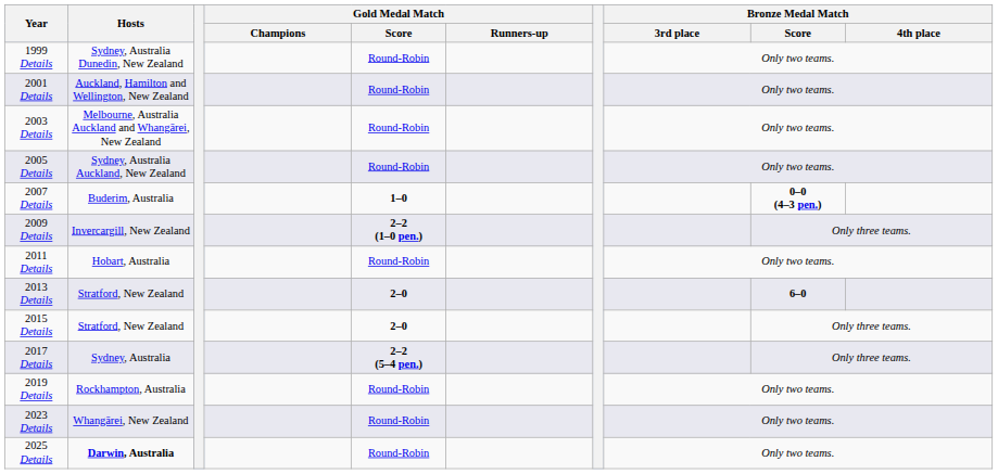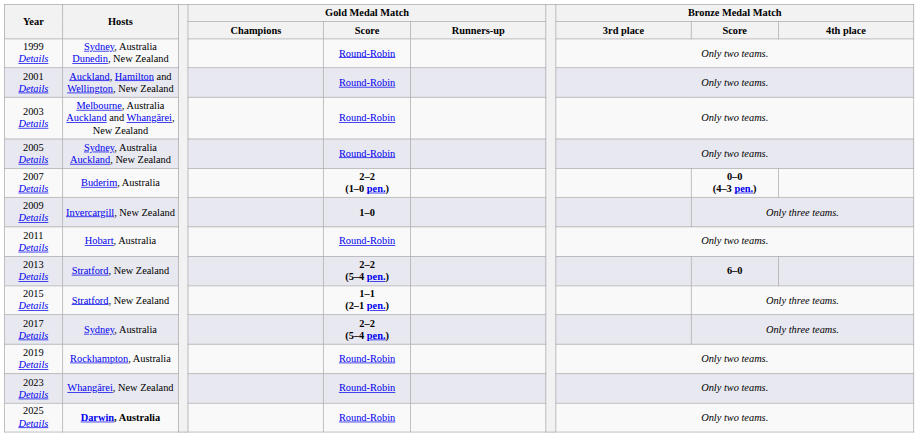 <table class="wikitable" style="font-size:90%; width: 100%; text-align: center;">
 <tr bgcolor=#c1d8ff>
 <th rowspan=2 width=6%>Year</th>
 <th rowspan=2 width=12%>Hosts</th>
 <th width=1% rowspan=16 bgcolor=ffffff></th>
 <th colspan=3>Gold Medal Match</th>
 <th width=1% rowspan=16 bgcolor=ffffff></th>
 <th colspan=3>Bronze Medal Match</th>
 </tr>
 <tr bgcolor=#efefef>
 <th width=14%>Champions</th>
 <th width=9%>Score</th>
 <th width=14%>Runners-up</th>
 <th width=14%>3rd place</th>
 <th width=9%>Score</th>
 <th width=14%>4th place</th>
 </tr>
 <tr>
 <td>1999<br><em><a href='#'>Details</a></em></td>
 <td><a href='#'>Sydney</a>, Australia<br><a href='#'>Dunedin</a>, New Zealand</td>
 <td><strong></strong></td>
 <td><a href='#'>Round-Robin</a></td>
 <td></td>
 <td colspan=3><em>Only two teams.</em></td>
 </tr>
 <tr bgcolor=#E8E8F0>
 <td>2001<br><em><a href='#'>Details</a></em></td>
 <td><a href='#'>Auckland</a>, <a href='#'>Hamilton</a> and <a href='#'>Wellington</a>, New Zealand</td>
 <td><strong></strong></td>
 <td><a href='#'>Round-Robin</a></td>
 <td></td>
 <td colspan=3><em>Only two teams.</em></td>
 </tr>
 <tr>
 <td>2003<br><em><a href='#'>Details</a></em></td>
 <td><a href='#'>Melbourne</a>, Australia<br><a href='#'>Auckland</a> and <a href='#'>Whangārei</a>, New Zealand</td>
 <td><strong></strong></td>
 <td><a href='#'>Round-Robin</a></td>
 <td></td>
 <td colspan=3><em>Only two teams.</em></td>
 </tr>
 <tr bgcolor=#E8E8F0>
 <td>2005<br><em><a href='#'>Details</a></em></td>
 <td><a href='#'>Sydney</a>, Australia<br><a href='#'>Auckland</a>, New Zealand</td>
 <td><strong></strong></td>
 <td><a href='#'>Round-Robin</a></td>
 <td></td>
 <td colspan=3><em>Only two teams.</em></td>
 </tr>
 <tr>
 <td>2007<br><em><a href='#'>Details</a></em></td>
 <td><a href='#'>Buderim</a>, Australia</td>
 <td><strong></strong></td>
-<td><strong>1–0</strong></td>
+<td><strong>2–2</strong><br><strong>(1–0 <a href='#'>pen.</a>)</strong></td>
 <td></td>
 <td></td>
 <td><strong>0–0</strong><br><strong>(4–3 <a href='#'>pen.</a>)</strong></td>
 <td></td>
 </tr>
 <tr bgcolor=#E8E8F0>
 <td>2009<br><em><a href='#'>Details</a></em></td>
 <td><a href='#'>Invercargill</a>, New Zealand</td>
 <td><strong></strong></td>
-<td><strong>2–2</strong><br><strong>(1–0 <a href='#'>pen.</a>)</strong></td>
+<td><strong>1–0</strong></td>
 <td></td>
 <td></td>
 <td colspan=2><em>Only three teams.</em></td>
 </tr>
 <tr>
 <td>2011<br><em><a href='#'>Details</a></em></td>
 <td><a href='#'>Hobart</a>, Australia</td>
 <td><strong></strong></td>
 <td><a href='#'>Round-Robin</a></td>
 <td></td>
 <td colspan=3><em>Only two teams.</em></td>
 </tr>
 <tr bgcolor=#E8E8F0>
 <td>2013<br><em><a href='#'>Details</a></em></td>
 <td><a href='#'>Stratford</a>, New Zealand</td>
 <td><strong></strong></td>
-<td><strong>2–0</strong></td>
+<td><strong>2–2</strong><br><strong>(5–4 <a href='#'>pen.</a>)</strong></td>
 <td></td>
 <td></td>
 <td><strong>6–0</strong></td>
 <td></td>
 </tr>
 <tr>
 <td>2015<br><em><a href='#'>Details</a></em></td>
 <td><a href='#'>Stratford</a>, New Zealand</td>
 <td><strong></strong></td>
-<td><strong>2–0</strong></td>
+<td><strong>1–1</strong><br><strong>(2–1 <a href='#'>pen.</a>)</strong></td>
 <td></td>
 <td></td>
 <td colspan=2><em>Only three teams.</em></td>
 </tr>
 <tr bgcolor=#E8E8F0>
 <td>2017<br><em><a href='#'>Details</a></em></td>
 <td><a href='#'>Sydney</a>, Australia</td>
 <td><strong></strong></td>
 <td><strong>2–2</strong><br><strong>(5–4 <a href='#'>pen.</a>)</strong></td>
 <td></td>
 <td></td>
 <td colspan=2><em>Only three teams.</em></td>
 </tr>
 <tr>
 <td>2019<br><em><a href='#'>Details</a></em></td>
 <td><a href='#'>Rockhampton</a>, Australia</td>
 <td><strong></strong></td>
 <td><a href='#'>Round-Robin</a></td>
 <td></td>
 <td colspan=3><em>Only two teams.</em></td>
 </tr>
 <tr bgcolor=#E8E8F0>
 <td>2023<br><em><a href='#'>Details</a></em></td>
 <td><a href='#'>Whangārei</a>, New Zealand</td>
 <td><strong></strong></td>
 <td><a href='#'>Round-Robin</a></td>
 <td></td>
 <td colspan=3><em>Only two teams.</em></td>
 </tr>
 <tr>
 <td>2025<br><em><a href='#'>Details</a></em></td>
 <td><strong><a href='#'>Darwin</a>, Australia</strong></td>
 <td></td>
 <td><a href='#'>Round-Robin</a></td>
 <td></td>
 <td colspan=3><em>Only two teams.</em></td>
 </tr>
 </table>
